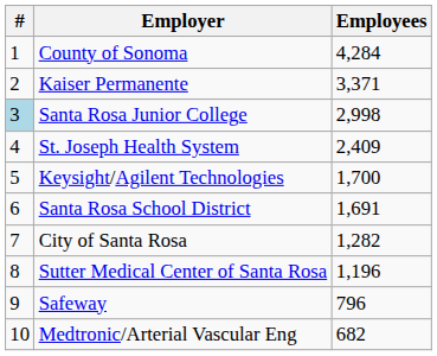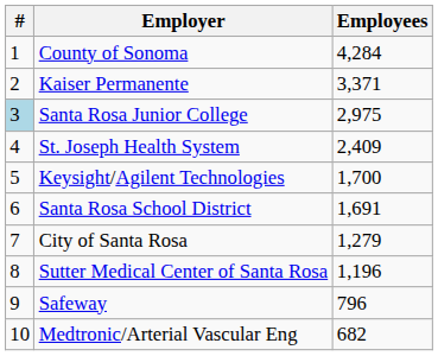 <table class="wikitable">
 <tr>
 <th>#</th>
 <th>Employer</th>
 <th>Employees</th>
 </tr>
 <tr>
 <td>1</td>
 <td><a href='#'>County of Sonoma</a></td>
 <td>4,284</td>
 </tr>
 <tr>
 <td>2</td>
 <td><a href='#'>Kaiser Permanente</a></td>
 <td>3,371</td>
 </tr>
 <tr>
 <td style="background: lightblue;">3</td>
 <td><a href='#'>Santa Rosa Junior College</a></td>
-<td>2,998</td>
+<td>2,975</td>
 </tr>
 <tr>
 <td>4</td>
 <td><a href='#'>St. Joseph Health System</a></td>
 <td>2,409</td>
 </tr>
 <tr>
 <td>5</td>
 <td><a href='#'>Keysight</a>/<a href='#'>Agilent Technologies</a></td>
 <td>1,700</td>
 </tr>
 <tr>
 <td>6</td>
 <td><a href='#'>Santa Rosa School District</a></td>
 <td>1,691</td>
 </tr>
 <tr>
 <td>7</td>
 <td>City of Santa Rosa</td>
-<td>1,282</td>
+<td>1,279</td>
 </tr>
 <tr>
 <td>8</td>
 <td><a href='#'>Sutter Medical Center of Santa Rosa</a></td>
 <td>1,196</td>
 </tr>
 <tr>
 <td>9</td>
 <td><a href='#'>Safeway</a></td>
 <td>796</td>
 </tr>
 <tr>
 <td>10</td>
 <td><a href='#'>Medtronic</a>/Arterial Vascular Eng</td>
 <td>682</td>
 </tr>
 </table>
